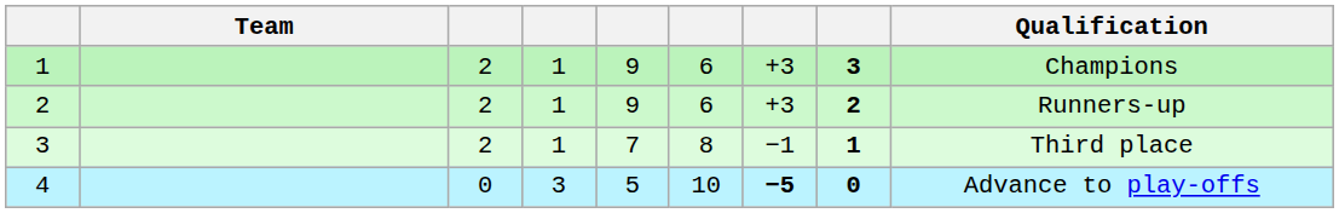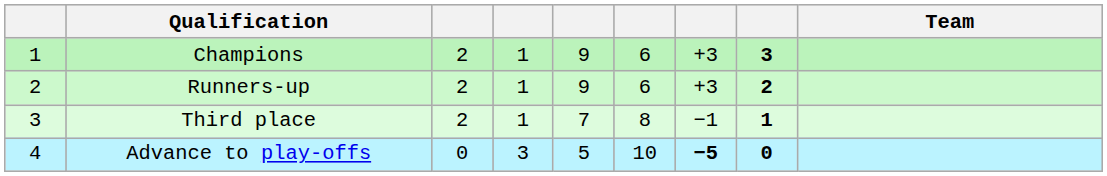 <table class="wikitable" style="text-align:center" width="700">
 <tr>
 <th width="5%"></th>
-<th width="25%">Team</th>
+<th width="30%">Qualification</th>
 <th width="5%"></th>
 <th width="5%"></th>
 <th width="5%"></th>
 <th width="5%"></th>
 <th width="5%"></th>
 <th width="5%"></th>
-<th width="30%">Qualification</th>
+<th width="25%">Team</th>
 </tr>
 <tr bgcolor=#bbf3bb>
 <td>1</td>
-<td style="text-align:left"></td>
+<td>Champions</td>
 <td>2</td>
 <td>1</td>
 <td>9</td>
 <td>6</td>
 <td>+3</td>
 <td><strong>3</strong></td>
-<td>Champions</td>
+<td style="text-align:left"></td>
 </tr>
 <tr bgcolor=#ccf9cc>
 <td>2</td>
-<td style="text-align:left"></td>
+<td>Runners-up</td>
 <td>2</td>
 <td>1</td>
 <td>9</td>
 <td>6</td>
 <td>+3</td>
 <td><strong>2</strong></td>
-<td>Runners-up</td>
+<td style="text-align:left"></td>
 </tr>
 <tr bgcolor=#ddfcdd>
 <td>3</td>
-<td style="text-align:left"></td>
+<td>Third place</td>
 <td>2</td>
 <td>1</td>
 <td>7</td>
 <td>8</td>
 <td>−1</td>
 <td><strong>1</strong></td>
-<td>Third place</td>
+<td style="text-align:left"></td>
 </tr>
 <tr bgcolor=#bbf3ff>
 <td>4</td>
-<td style="text-align:left"></td>
+<td>Advance to <a href='#'>play-offs</a></td>
 <td>0</td>
 <td>3</td>
 <td>5</td>
 <td>10</td>
 <td><strong>−5</strong></td>
 <td><strong>0</strong></td>
-<td>Advance to <a href='#'>play-offs</a></td>
+<td style="text-align:left"></td>
 </tr>
 </table>
